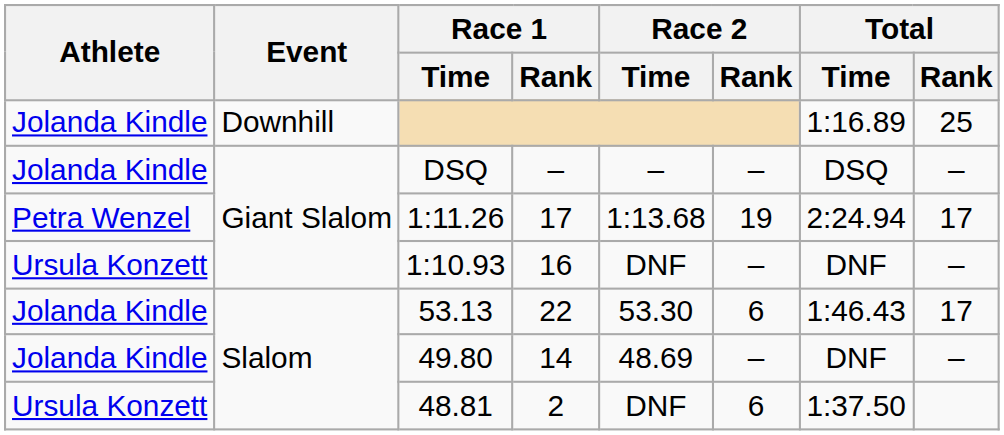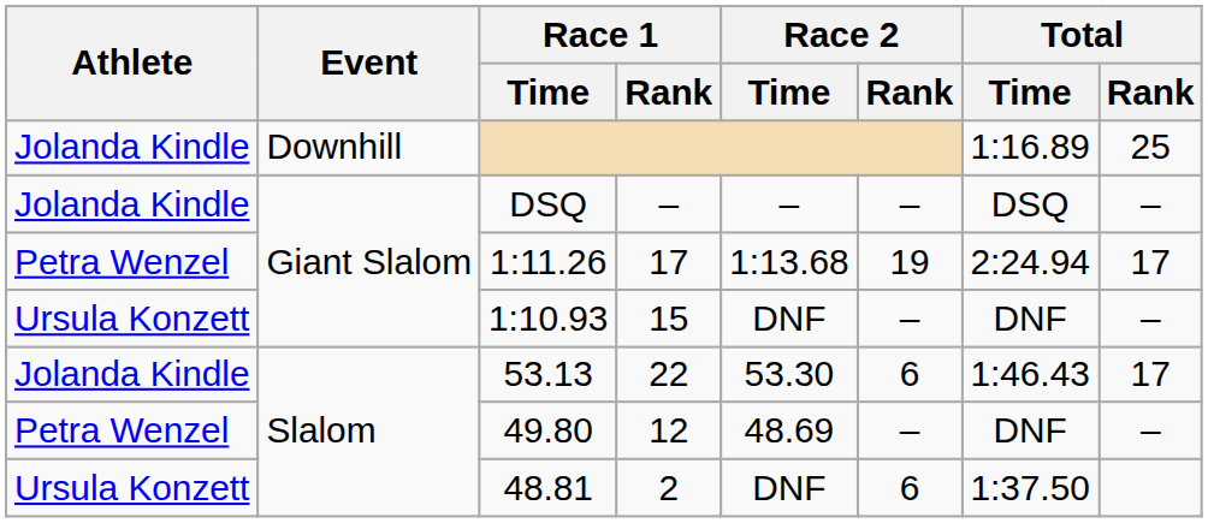 <table class="wikitable" style="font-size:90%">
 <tr>
 <th rowspan="2">Athlete</th>
 <th rowspan="2">Event</th>
 <th colspan="2">Race 1</th>
 <th colspan="2">Race 2</th>
 <th colspan="2">Total</th>
 </tr>
 <tr>
 <th>Time</th>
 <th>Rank</th>
 <th>Time</th>
 <th>Rank</th>
 <th>Time</th>
 <th>Rank</th>
 </tr>
 <tr>
 <td><a href='#'>Jolanda Kindle</a></td>
 <td>Downhill</td>
 <td colspan="4" bgcolor="wheat"></td>
 <td align="center">1:16.89</td>
 <td align="center">25</td>
 </tr>
 <tr>
 <td><a href='#'>Jolanda Kindle</a></td>
 <td rowspan="3">Giant Slalom</td>
 <td align="center">DSQ</td>
 <td align="center">–</td>
 <td align="center">–</td>
 <td align="center">–</td>
 <td align="center">DSQ</td>
 <td align="center">–</td>
 </tr>
 <tr>
 <td><a href='#'>Petra Wenzel</a></td>
 <td align="center">1:11.26</td>
 <td align="center">17</td>
 <td align="center">1:13.68</td>
 <td align="center">19</td>
 <td align="center">2:24.94</td>
 <td align="center">17</td>
 </tr>
 <tr>
 <td><a href='#'>Ursula Konzett</a></td>
 <td align="center">1:10.93</td>
-<td align="center">16</td>
+<td align="center">15</td>
 <td align="center">DNF</td>
 <td align="center">–</td>
 <td align="center">DNF</td>
 <td align="center">–</td>
 </tr>
 <tr>
 <td><a href='#'>Jolanda Kindle</a></td>
 <td rowspan="3">Slalom</td>
 <td align="center">53.13</td>
 <td align="center">22</td>
 <td align="center">53.30</td>
 <td align="center">6</td>
 <td align="center">1:46.43</td>
 <td align="center">17</td>
 </tr>
 <tr>
-<td><a href='#'>Jolanda Kindle</a></td>
+<td><a href='#'>Petra Wenzel</a></td>
 <td align="center">49.80</td>
-<td align="center">14</td>
+<td align="center">12</td>
 <td align="center">48.69</td>
 <td align="center">–</td>
 <td align="center">DNF</td>
 <td align="center">–</td>
 </tr>
 <tr>
 <td><a href='#'>Ursula Konzett</a></td>
 <td align="center">48.81</td>
 <td align="center">2</td>
 <td align="center">DNF</td>
 <td align="center">6</td>
 <td align="center">1:37.50</td>
 <td align="center"></td>
 </tr>
 </table>
